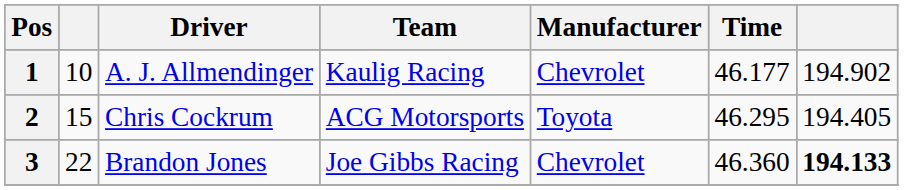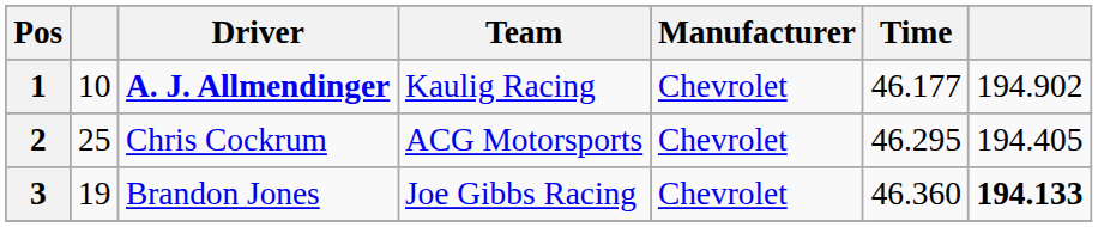 <table class="wikitable" style="font-size:95%">
 <tr>
 <th>Pos</th>
 <th></th>
 <th>Driver</th>
 <th>Team</th>
 <th>Manufacturer</th>
 <th>Time</th>
 <th></th>
 </tr>
 <tr>
 <th>1</th>
 <td>10</td>
-<td><a href='#'>A. J. Allmendinger</a></td>
+<td><strong><a href='#'>A. J. Allmendinger</a></strong></td>
 <td><a href='#'>Kaulig Racing</a></td>
 <td><a href='#'>Chevrolet</a></td>
 <td>46.177</td>
 <td>194.902</td>
 </tr>
 <tr>
 <th>2</th>
-<td>15</td>
+<td>25</td>
 <td><a href='#'>Chris Cockrum</a></td>
 <td><a href='#'>ACG Motorsports</a></td>
-<td><a href='#'>Toyota</a></td>
+<td><a href='#'>Chevrolet</a></td>
 <td>46.295</td>
 <td>194.405</td>
 </tr>
 <tr>
 <th>3</th>
-<td>22</td>
+<td>19</td>
 <td><a href='#'>Brandon Jones</a></td>
 <td><a href='#'>Joe Gibbs Racing</a></td>
 <td><a href='#'>Chevrolet</a></td>
 <td>46.360</td>
 <td><strong>194.133</strong></td>
 </tr>
 <tr>
 </tr>
 </table>
